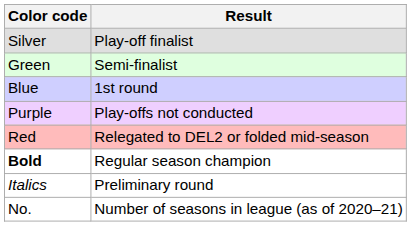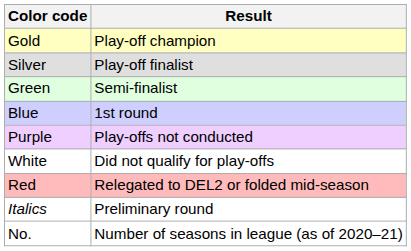 <table class="wikitable">
 <tr>
 <th>Color code</th>
 <th>Result</th>
+</tr>
+<tr style="background:#ffffbf">
+<td>Gold</td>
+<td>Play-off champion</td>
 </tr>
 <tr style="background:#dfdfdf">
 <td>Silver</td>
 <td>Play-off finalist</td>
 </tr>
 <tr style="background:#dfffdf">
 <td>Green</td>
 <td>Semi-finalist</td>
 </tr>
 <tr style="background:#cfcfff">
 <td>Blue</td>
 <td>1st round</td>
 </tr>
 <tr style="background:#efcfff">
 <td>Purple</td>
 <td>Play-offs not conducted</td>
 </tr>
+<tr style="background:#ffffff">
+<td>White</td>
+<td>Did not qualify for play-offs</td>
+</tr>
 <tr style="background:#ffbbbb">
 <td>Red</td>
 <td>Relegated to DEL2 or folded mid-season</td>
-</tr>
-<tr style="background:#ffffff">
-<td><strong>Bold</strong></td>
-<td>Regular season champion</td>
 </tr>
 <tr style="background:#ffffff">
 <td><em>Italics</em></td>
 <td>Preliminary round</td>
 </tr>
 <tr style="background:#ffffff">
 <td>No.</td>
 <td>Number of seasons in league (as of 2020–21)</td>
 </tr>
 </table>
